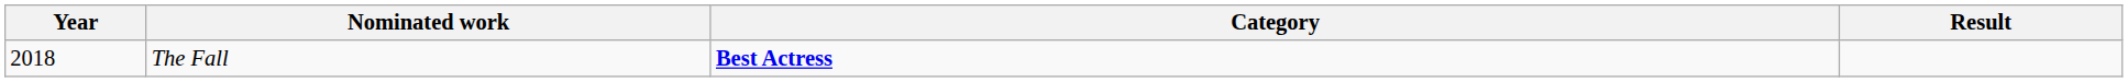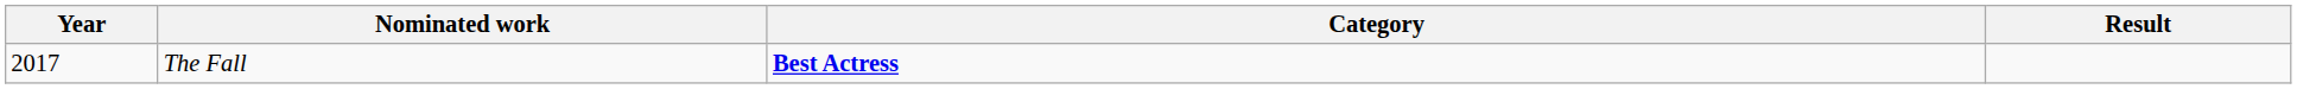 <table style="width:95%;" class="wikitable sortable">
 <tr>
 <th style="width:5%;">Year</th>
 <th style="width:20%;">Nominated work</th>
 <th style="width:40%;">Category</th>
 <th style="width:10%;">Result</th>
 </tr>
 <tr>
-<td>2018</td>
+<td>2017</td>
 <td><em>The Fall</em></td>
 <td><strong><a href='#'>Best Actress</a></strong></td>
 <td></td>
 </tr>
 </table>
